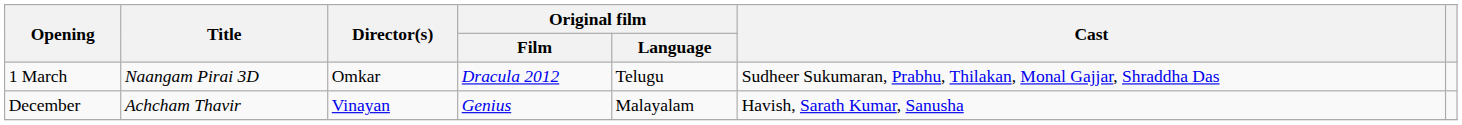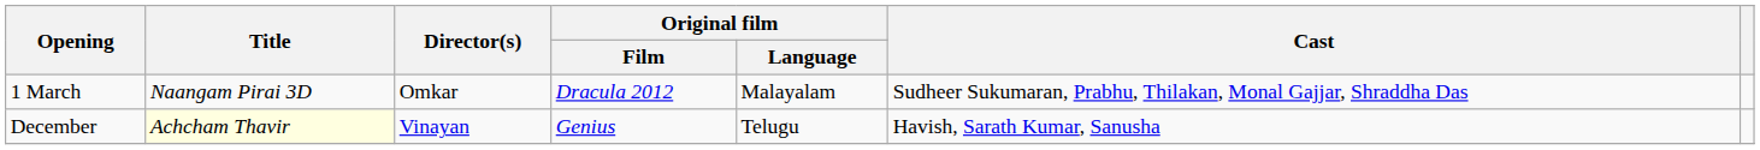 <table class="wikitable sortable"  style="width:100%; font-size:95%;">
 <tr>
 <th scope="col" rowspan="2">Opening</th>
 <th scope="col" rowspan="2">Title</th>
 <th scope="col" rowspan="2">Director(s)</th>
 <th scope="col" colspan="2">Original film</th>
 <th scope="col" rowspan="2">Cast</th>
 <th scope="col" rowspan="2" class="unsortable"></th>
 </tr>
 <tr>
 <th scope="col">Film</th>
 <th scope="col">Language</th>
 </tr>
 <tr>
 <td>1 March</td>
 <td><em>Naangam Pirai 3D</em></td>
 <td>Omkar</td>
 <td><em><a href='#'>Dracula 2012</a></em></td>
-<td>Telugu</td>
+<td>Malayalam</td>
 <td>Sudheer Sukumaran, <a href='#'>Prabhu</a>, <a href='#'>Thilakan</a>, <a href='#'>Monal Gajjar</a>, <a href='#'>Shraddha Das</a></td>
 <td></td>
 </tr>
 <tr>
 <td>December</td>
-<td><em>Achcham Thavir</em></td>
+<td style="background: lightyellow;"><em>Achcham Thavir</em></td>
 <td><a href='#'>Vinayan</a></td>
 <td><em><a href='#'>Genius</a></em></td>
-<td>Malayalam</td>
+<td>Telugu</td>
 <td>Havish, <a href='#'>Sarath Kumar</a>, <a href='#'>Sanusha</a></td>
 <td></td>
 </tr>
 <tr>
 </tr>
 </table>
